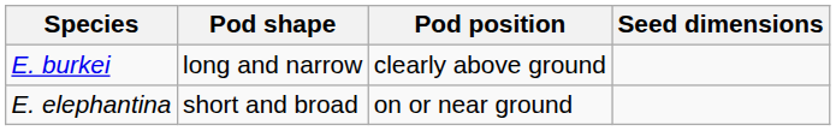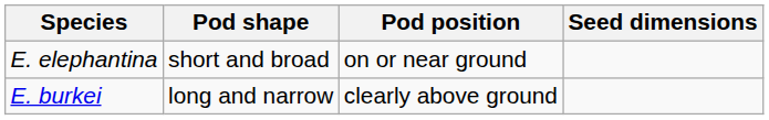 <table class="wikitable">
 <tr>
 <th>Species</th>
 <th>Pod shape</th>
 <th>Pod position</th>
 <th>Seed dimensions</th>
 </tr>
 <tr>
+<td><em>E. elephantina</em></td>
+<td>short and broad</td>
+<td>on or near ground</td>
+<td></td>
+</tr>
+<tr>
 <td><em><a href='#'>E. burkei</a></em></td>
 <td>long and narrow</td>
 <td>clearly above ground</td>
 <td></td>
 </tr>
-<tr>
-<td><em>E. elephantina</em></td>
-<td>short and broad</td>
-<td>on or near ground</td>
-<td></td>
-</tr>
 </table>
